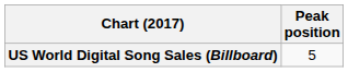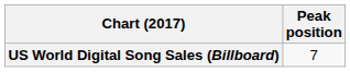 <table class="wikitable plainrowheaders" style="text-align:center">
 <tr>
 <th scope="col">Chart (2017)</th>
 <th scope="col">Peak<br>position</th>
 </tr>
 <tr>
 <th scope="row">US World Digital Song Sales (<em>Billboard</em>)</th>
-<td>5</td>
+<td>7</td>
 </tr>
 </table>
